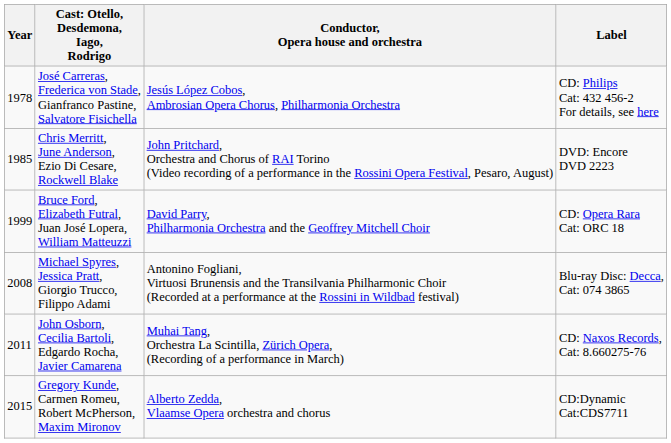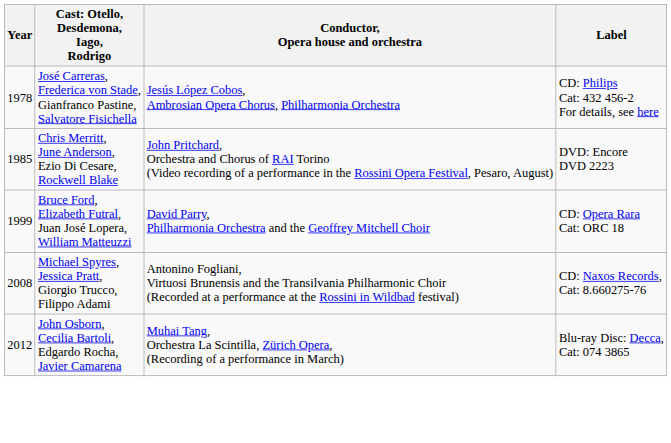 <table class="wikitable">
 <tr>
 <th>Year</th>
 <th>Cast: Otello,<br>Desdemona,<br>Iago,<br>Rodrigo</th>
 <th>Conductor,<br>Opera house and orchestra</th>
 <th>Label</th>
 </tr>
 <tr>
 <td>1978</td>
 <td><a href='#'>José Carreras</a>,<br><a href='#'>Frederica von Stade</a>,<br>Gianfranco Pastine,<br><a href='#'>Salvatore Fisichella</a></td>
 <td><a href='#'>Jesús López Cobos</a>,<br><a href='#'>Ambrosian Opera Chorus</a>, <a href='#'>Philharmonia Orchestra</a></td>
 <td>CD: <a href='#'>Philips</a><br>Cat: 432 456-2<br>For details, see <a href='#'>here</a></td>
 </tr>
 <tr>
 <td>1985</td>
 <td><a href='#'>Chris Merritt</a>, <br><a href='#'>June Anderson</a>,<br>Ezio Di Cesare,<br><a href='#'>Rockwell Blake</a></td>
 <td><a href='#'>John Pritchard</a>,<br>Orchestra and Chorus of <a href='#'>RAI</a> Torino<br>(Video recording of a performance in the <a href='#'>Rossini Opera Festival</a>, Pesaro, August)</td>
 <td>DVD: Encore<br>DVD 2223</td>
 </tr>
 <tr>
 <td>1999</td>
 <td><a href='#'>Bruce Ford</a>,<br><a href='#'>Elizabeth Futral</a>,<br>Juan José Lopera,<br><a href='#'>William Matteuzzi</a></td>
 <td><a href='#'>David Parry</a>,<br><a href='#'>Philharmonia Orchestra</a> and the <a href='#'>Geoffrey Mitchell Choir</a></td>
 <td>CD: <a href='#'>Opera Rara</a><br>Cat: ORC 18</td>
 </tr>
 <tr>
 <td>2008</td>
 <td><a href='#'>Michael Spyres</a>,<br><a href='#'>Jessica Pratt</a>,<br>Giorgio Trucco,<br>Filippo Adami</td>
 <td>Antonino Fogliani,<br>Virtuosi Brunensis and the Transilvania Philharmonic Choir<br>(Recorded at a performance at the <a href='#'>Rossini in Wildbad</a> festival)</td>
-<td>Blu-ray Disc: <a href='#'>Decca</a>,<br>Cat: 074 3865</td>
-</tr>
-<tr>
-<td>2011</td>
-<td><a href='#'>John Osborn</a>,<br><a href='#'>Cecilia Bartoli</a>,<br>Edgardo Rocha,<br><a href='#'>Javier Camarena</a></td>
-<td><a href='#'>Muhai Tang</a>,<br>Orchestra La Scintilla, <a href='#'>Zürich Opera</a>,<br>(Recording of a performance in March)</td>
 <td>CD: <a href='#'>Naxos Records</a>,<br>Cat: 8.660275-76</td>
 </tr>
 <tr>
-<td>2015</td>
-<td><a href='#'>Gregory Kunde</a>,<br>Carmen Romeu,<br>Robert McPherson,<br><a href='#'>Maxim Mironov</a></td>
-<td><a href='#'>Alberto Zedda</a>,<br><a href='#'>Vlaamse Opera</a> orchestra and chorus</td>
-<td>CD:Dynamic<br> Cat:CDS7711</td>
+<td>2012</td>
+<td><a href='#'>John Osborn</a>,<br><a href='#'>Cecilia Bartoli</a>,<br>Edgardo Rocha,<br><a href='#'>Javier Camarena</a></td>
+<td><a href='#'>Muhai Tang</a>,<br>Orchestra La Scintilla, <a href='#'>Zürich Opera</a>,<br>(Recording of a performance in March)</td>
+<td>Blu-ray Disc: <a href='#'>Decca</a>,<br>Cat: 074 3865</td>
 </tr>
 </table>
